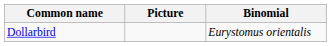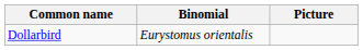 <table width=50% class="wikitable">
 <tr>
 <th width=30%>Common name</th>
+<th width=30%>Binomial</th>
 <th width=20%>Picture</th>
-<th width=30%>Binomial</th>
 </tr>
 <tr>
 <td><a href='#'>Dollarbird</a></td>
+<td><em>Eurystomus orientalis</em></td>
 <td></td>
-<td><em>Eurystomus orientalis</em></td>
 </tr>
 </table>
